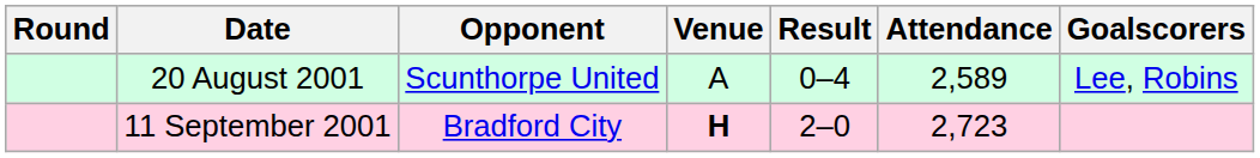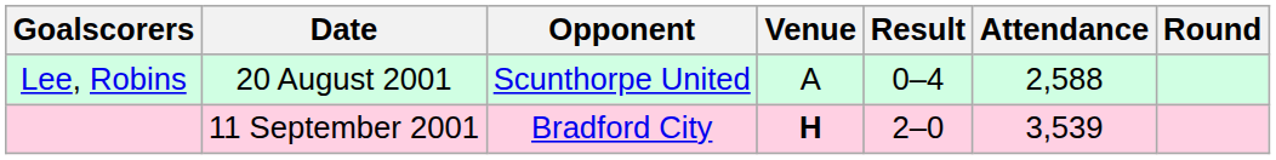 <table class="wikitable sortable" style="text-align:center">
 <tr>
-<th>Round</th>
+<th>Goalscorers</th>
 <th>Date</th>
 <th>Opponent</th>
 <th>Venue</th>
 <th>Result</th>
 <th>Attendance</th>
-<th>Goalscorers</th>
+<th>Round</th>
 </tr>
 <tr style="background-color: #d0ffe3;">
-<td></td>
+<td><a href='#'>Lee</a>, <a href='#'>Robins</a></td>
 <td>20 August 2001</td>
 <td><a href='#'>Scunthorpe United</a></td>
 <td>A</td>
 <td>0–4</td>
-<td>2,589</td>
-<td><a href='#'>Lee</a>, <a href='#'>Robins</a></td>
+<td>2,588</td>
+<td></td>
 </tr>
 <tr style="background-color: #ffd0e3;">
 <td></td>
 <td>11 September 2001</td>
 <td><a href='#'>Bradford City</a></td>
 <td><strong>H</strong></td>
 <td>2–0</td>
-<td>2,723</td>
+<td>3,539</td>
 <td></td>
 </tr>
 </table>
